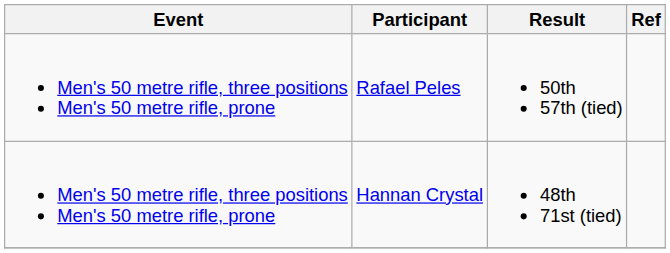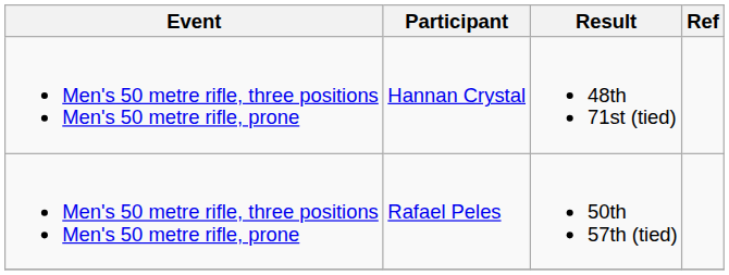 <table class="wikitable" style="font-size: 95%;">
 <tr>
 <th>Event</th>
 <th>Participant</th>
 <th>Result</th>
 <th>Ref</th>
 </tr>
 <tr>
 <td><br><ul><li><a href='#'>Men's 50 metre rifle, three positions</a></li><li><a href='#'>Men's 50 metre rifle, prone</a></li></ul></td>
+<td><a href='#'>Hannan Crystal</a></td>
+<td><br><ul><li>48th</li><li>71st (tied)</li></ul></td>
+<td></td>
+</tr>
+<tr>
+<td><br><ul><li><a href='#'>Men's 50 metre rifle, three positions</a></li><li><a href='#'>Men's 50 metre rifle, prone</a></li></ul></td>
 <td><a href='#'>Rafael Peles</a></td>
 <td><br><ul><li>50th</li><li>57th (tied)</li></ul></td>
 <td></td>
 </tr>
 <tr>
-<td><br><ul><li><a href='#'>Men's 50 metre rifle, three positions</a></li><li><a href='#'>Men's 50 metre rifle, prone</a></li></ul></td>
-<td><a href='#'>Hannan Crystal</a></td>
-<td><br><ul><li>48th</li><li>71st (tied)</li></ul></td>
-<td></td>
-</tr>
-<tr>
 </tr>
 </table>
